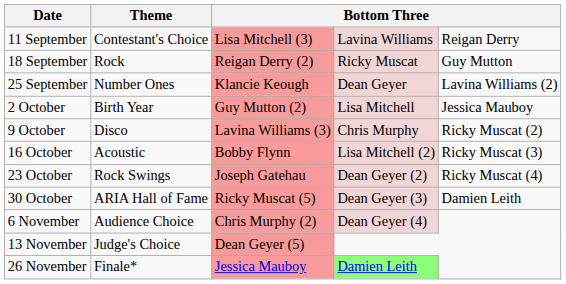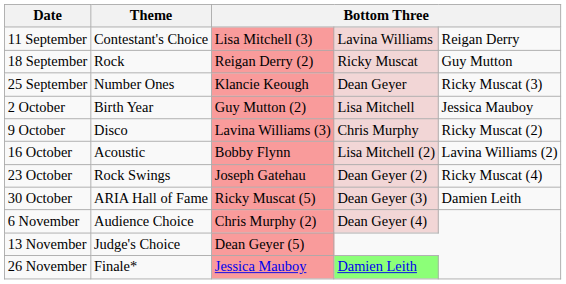 <table class="wikitable">
 <tr>
 <th>Date</th>
 <th>Theme</th>
 <th colspan="3" style="text-align:center;">Bottom Three</th>
 </tr>
 <tr>
 <td>11 September</td>
 <td>Contestant's Choice</td>
 <td style="background:#f99b9b;">Lisa Mitchell (3)</td>
 <td style="background:#f2d6d6;">Lavina Williams</td>
 <td>Reigan Derry</td>
 </tr>
 <tr>
 <td>18 September</td>
 <td>Rock</td>
 <td style="background:#f99b9b;">Reigan Derry (2)</td>
 <td style="background:#f2d6d6;">Ricky Muscat</td>
 <td>Guy Mutton</td>
 </tr>
 <tr>
 <td>25 September</td>
 <td>Number Ones</td>
 <td style="background:#f99b9b;">Klancie Keough</td>
 <td style="background:#f2d6d6;">Dean Geyer</td>
-<td>Lavina Williams (2)</td>
+<td>Ricky Muscat (3)</td>
 </tr>
 <tr>
 <td>2 October</td>
 <td>Birth Year</td>
 <td style="background:#f99b9b;">Guy Mutton (2)</td>
 <td style="background:#f2d6d6;">Lisa Mitchell</td>
 <td>Jessica Mauboy</td>
 </tr>
 <tr>
 <td>9 October</td>
 <td>Disco</td>
 <td style="background:#f99b9b;">Lavina Williams (3)</td>
 <td style="background:#f2d6d6;">Chris Murphy</td>
 <td>Ricky Muscat (2)</td>
 </tr>
 <tr>
 <td>16 October</td>
 <td>Acoustic</td>
 <td style="background:#f99b9b;">Bobby Flynn</td>
 <td style="background:#f2d6d6;">Lisa Mitchell (2)</td>
-<td>Ricky Muscat (3)</td>
+<td>Lavina Williams (2)</td>
 </tr>
 <tr>
 <td>23 October</td>
 <td>Rock Swings</td>
 <td style="background:#f99b9b;">Joseph Gatehau</td>
 <td style="background:#f2d6d6;">Dean Geyer (2)</td>
 <td>Ricky Muscat (4)</td>
 </tr>
 <tr>
 <td>30 October</td>
 <td>ARIA Hall of Fame</td>
 <td style="background:#f99b9b;">Ricky Muscat (5)</td>
 <td style="background:#f2d6d6;">Dean Geyer (3)</td>
 <td>Damien Leith</td>
 </tr>
 <tr>
 <td>6 November</td>
 <td>Audience Choice</td>
 <td style="background:#f99b9b;">Chris Murphy (2)</td>
 <td style="background:#f2d6d6;">Dean Geyer (4)</td>
 </tr>
 <tr>
 <td>13 November</td>
 <td>Judge's Choice</td>
 <td style="background:#f99b9b;">Dean Geyer (5)</td>
 </tr>
 <tr>
 <td>26 November</td>
 <td>Finale*</td>
 <td style="background:#f99b9b;"><a href='#'>Jessica Mauboy</a></td>
 <td style="background:#8cff78;"><a href='#'>Damien Leith</a></td>
 </tr>
 </table>
